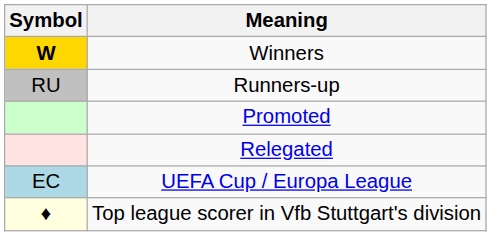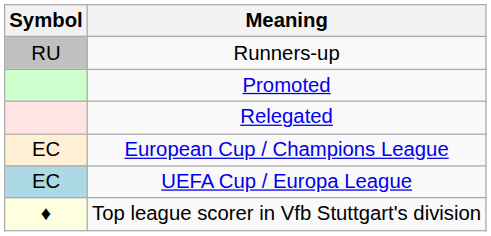 <table class="wikitable" style="text-align:center">
 <tr>
 <th scope=col>Symbol</th>
 <th scope=col>Meaning</th>
-</tr>
-<tr>
-<td style=background:gold><span><strong>W</strong></span></td>
-<td>Winners</td>
 </tr>
 <tr>
 <td style=background:silver>RU</td>
 <td>Runners-up</td>
 </tr>
 <tr>
 <td style=background:#cfc></td>
 <td><a href='#'>Promoted</a></td>
 </tr>
 <tr>
 <td style=background:MistyRose></td>
 <td><a href='#'>Relegated</a></td>
 </tr>
 <tr>
+<td style=background:PapayaWhip>EC</td>
+<td><a href='#'>European Cup / Champions League</a></td>
+</tr>
+<tr>
 <td style=background:lightblue>EC</td>
 <td><a href='#'>UEFA Cup / Europa League</a></td>
 </tr>
 <tr>
 <td style=background:lightyellow>♦</td>
 <td>Top league scorer in Vfb Stuttgart's division</td>
 </tr>
 </table>
